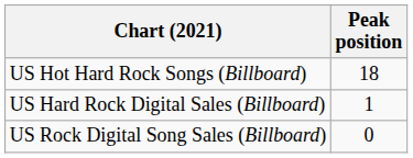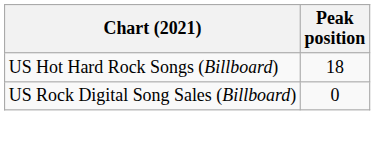 <table class="wikitable sortable">
 <tr>
 <th>Chart (2021)</th>
 <th>Peak<br>position</th>
 </tr>
 <tr>
 <td>US Hot Hard Rock Songs (<em>Billboard</em>)</td>
 <td align="center">18</td>
 </tr>
 <tr>
-<td>US Hard Rock Digital Sales (<em>Billboard</em>)</td>
-<td align="center">1</td>
-</tr>
-<tr>
 <td>US Rock Digital Song Sales (<em>Billboard</em>)</td>
 <td align="center">0</td>
 </tr>
 </table>
